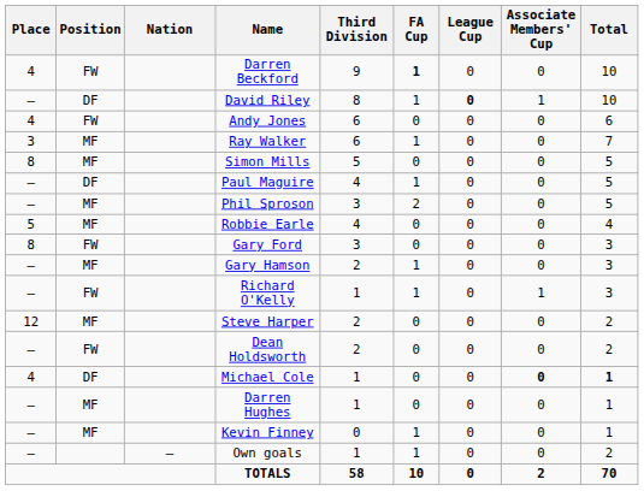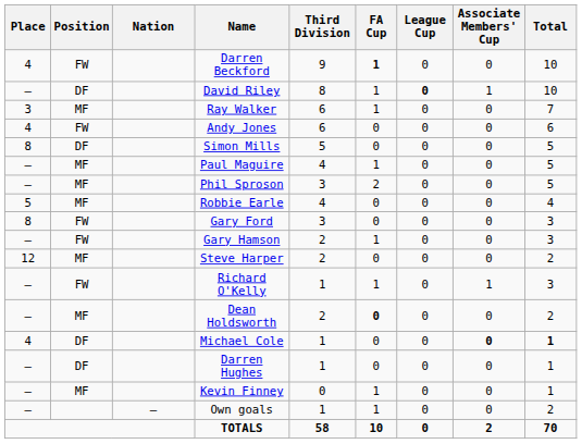 <table class="wikitable" style="font-size: 95%; text-align: center;">
 <tr>
 <th width=60>Place</th>
 <th width=60>Position</th>
 <th width=180>Nation</th>
 <th width=150>Name</th>
 <th width=80>Third Division</th>
 <th width=80>FA Cup</th>
 <th width=80>League Cup</th>
 <th width=80>Associate Members' Cup</th>
 <th width=80>Total</th>
 </tr>
 <tr>
 <td>4</td>
 <td>FW</td>
 <td></td>
 <td><a href='#'>Darren Beckford</a></td>
 <td>9</td>
 <td><strong>1</strong></td>
 <td>0</td>
 <td>0</td>
 <td>10</td>
 </tr>
 <tr>
 <td>–</td>
 <td>DF</td>
 <td></td>
 <td><a href='#'>David Riley</a></td>
 <td>8</td>
 <td>1</td>
 <td><strong>0</strong></td>
 <td>1</td>
 <td>10</td>
 </tr>
 <tr>
+<td>3</td>
+<td>MF</td>
+<td></td>
+<td><a href='#'>Ray Walker</a></td>
+<td>6</td>
+<td>1</td>
+<td>0</td>
+<td>0</td>
+<td>7</td>
+</tr>
+<tr>
 <td>4</td>
 <td>FW</td>
 <td></td>
 <td><a href='#'>Andy Jones</a></td>
 <td>6</td>
 <td>0</td>
 <td>0</td>
 <td>0</td>
 <td>6</td>
 </tr>
 <tr>
-<td>3</td>
-<td>MF</td>
-<td></td>
-<td><a href='#'>Ray Walker</a></td>
-<td>6</td>
-<td>1</td>
-<td>0</td>
-<td>0</td>
-<td>7</td>
-</tr>
-<tr>
 <td>8</td>
-<td>MF</td>
+<td>DF</td>
 <td></td>
 <td><a href='#'>Simon Mills</a></td>
 <td>5</td>
 <td>0</td>
 <td>0</td>
 <td>0</td>
 <td>5</td>
 </tr>
 <tr>
 <td>–</td>
-<td>DF</td>
+<td>MF</td>
 <td></td>
 <td><a href='#'>Paul Maguire</a></td>
 <td>4</td>
 <td>1</td>
 <td>0</td>
 <td>0</td>
 <td>5</td>
 </tr>
 <tr>
 <td>–</td>
 <td>MF</td>
 <td></td>
 <td><a href='#'>Phil Sproson</a></td>
 <td>3</td>
 <td>2</td>
 <td>0</td>
 <td>0</td>
 <td>5</td>
 </tr>
 <tr>
 <td>5</td>
 <td>MF</td>
 <td></td>
 <td><a href='#'>Robbie Earle</a></td>
 <td>4</td>
 <td>0</td>
 <td>0</td>
 <td>0</td>
 <td>4</td>
 </tr>
 <tr>
 <td>8</td>
 <td>FW</td>
 <td></td>
 <td><a href='#'>Gary Ford</a></td>
 <td>3</td>
 <td>0</td>
 <td>0</td>
 <td>0</td>
 <td>3</td>
 </tr>
 <tr>
 <td>–</td>
-<td>MF</td>
+<td>FW</td>
 <td></td>
 <td><a href='#'>Gary Hamson</a></td>
 <td>2</td>
 <td>1</td>
 <td>0</td>
 <td>0</td>
-<td>3</td>
-</tr>
-<tr>
-<td>–</td>
-<td>FW</td>
-<td></td>
-<td><a href='#'>Richard O'Kelly</a></td>
-<td>1</td>
-<td>1</td>
-<td>0</td>
-<td>1</td>
 <td>3</td>
 </tr>
 <tr>
 <td>12</td>
 <td>MF</td>
 <td></td>
 <td><a href='#'>Steve Harper</a></td>
 <td>2</td>
 <td>0</td>
 <td>0</td>
 <td>0</td>
 <td>2</td>
 </tr>
 <tr>
 <td>–</td>
 <td>FW</td>
 <td></td>
+<td><a href='#'>Richard O'Kelly</a></td>
+<td>1</td>
+<td>1</td>
+<td>0</td>
+<td>1</td>
+<td>3</td>
+</tr>
+<tr>
+<td>–</td>
+<td>MF</td>
+<td></td>
 <td><a href='#'>Dean Holdsworth</a></td>
 <td>2</td>
-<td>0</td>
+<td><strong>0</strong></td>
 <td>0</td>
 <td>0</td>
 <td>2</td>
 </tr>
 <tr>
 <td>4</td>
 <td>DF</td>
 <td></td>
 <td><a href='#'>Michael Cole</a></td>
 <td>1</td>
 <td>0</td>
 <td>0</td>
 <td><strong>0</strong></td>
 <td><strong>1</strong></td>
 </tr>
 <tr>
 <td>–</td>
-<td>MF</td>
+<td>DF</td>
 <td></td>
 <td><a href='#'>Darren Hughes</a></td>
 <td>1</td>
 <td>0</td>
 <td>0</td>
 <td>0</td>
 <td>1</td>
 </tr>
 <tr>
 <td>–</td>
 <td>MF</td>
 <td></td>
 <td><a href='#'>Kevin Finney</a></td>
 <td>0</td>
 <td>1</td>
 <td>0</td>
 <td>0</td>
 <td>1</td>
 </tr>
 <tr>
 <td>–</td>
 <td></td>
 <td>–</td>
 <td>Own goals</td>
 <td>1</td>
 <td>1</td>
 <td>0</td>
 <td>0</td>
 <td>2</td>
 </tr>
 <tr>
 <td colspan="3"></td>
 <td><strong>TOTALS</strong></td>
 <td><strong>58</strong></td>
 <td><strong>10</strong></td>
 <td><strong>0</strong></td>
 <td><strong>2</strong></td>
 <td><strong>70</strong></td>
 </tr>
 </table>
